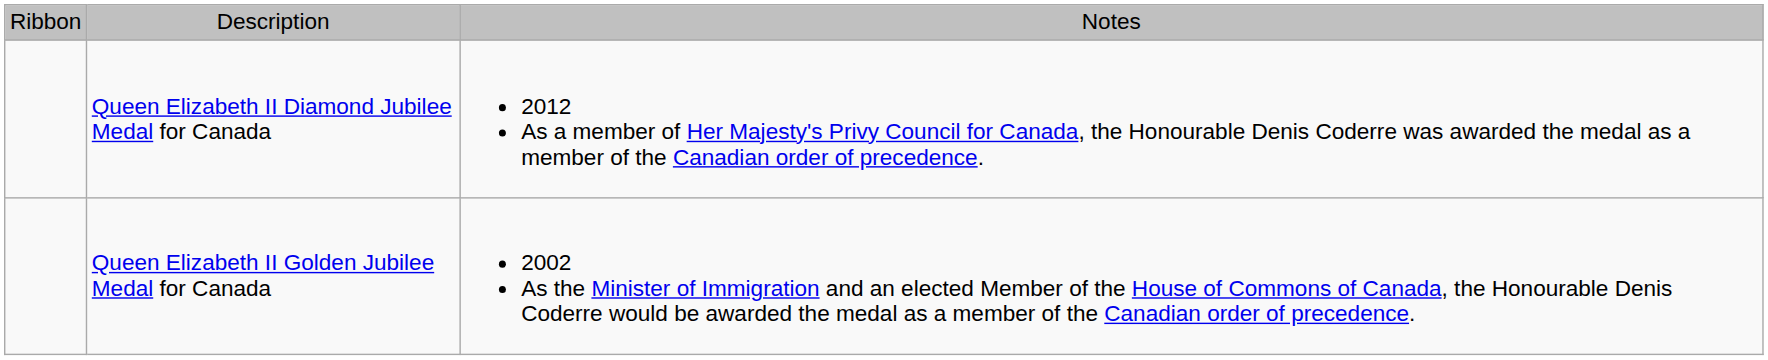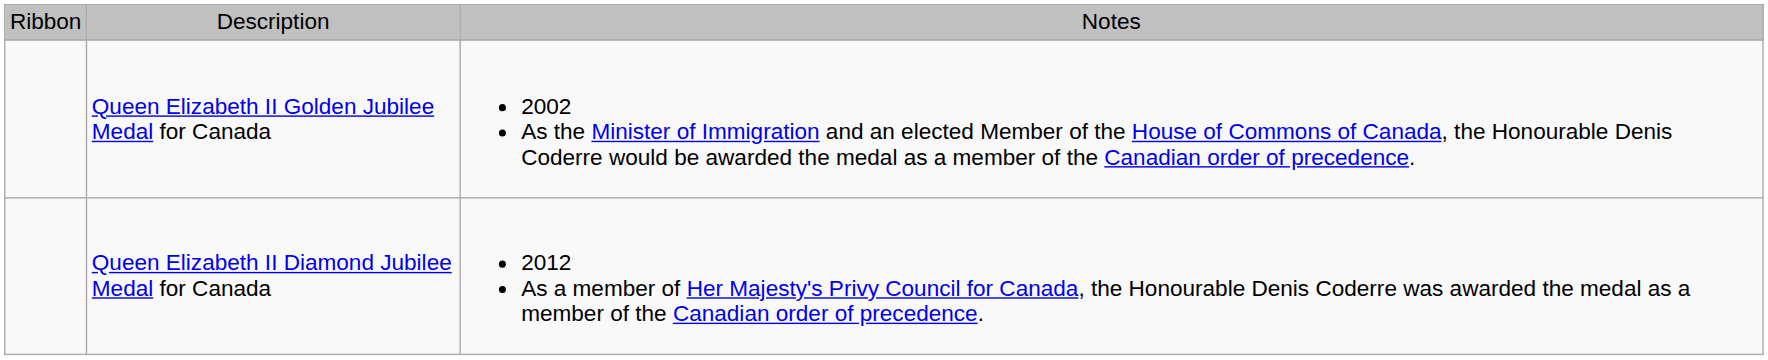 <table class="wikitable">
 <tr style="background:silver;" align="center">
 <td>Ribbon</td>
 <td>Description</td>
 <td>Notes</td>
 </tr>
 <tr>
 <td></td>
+<td><a href='#'>Queen Elizabeth II Golden Jubilee Medal</a> for Canada</td>
+<td><br><ul><li>2002</li><li>As the <a href='#'>Minister of Immigration</a> and an elected Member of the <a href='#'>House of Commons of Canada</a>, the Honourable Denis Coderre would be awarded the medal as a member of the <a href='#'>Canadian order of precedence</a>.</li></ul></td>
+</tr>
+<tr>
+<td></td>
 <td><a href='#'>Queen Elizabeth II Diamond Jubilee Medal</a> for Canada</td>
 <td><br><ul><li>2012</li><li>As a member of <a href='#'>Her Majesty's Privy Council for Canada</a>, the Honourable Denis Coderre was awarded the medal as a member of the <a href='#'>Canadian order of precedence</a>.</li></ul></td>
 </tr>
-<tr>
-<td></td>
-<td><a href='#'>Queen Elizabeth II Golden Jubilee Medal</a> for Canada</td>
-<td><br><ul><li>2002</li><li>As the <a href='#'>Minister of Immigration</a> and an elected Member of the <a href='#'>House of Commons of Canada</a>, the Honourable Denis Coderre would be awarded the medal as a member of the <a href='#'>Canadian order of precedence</a>.</li></ul></td>
-</tr>
 </table>
